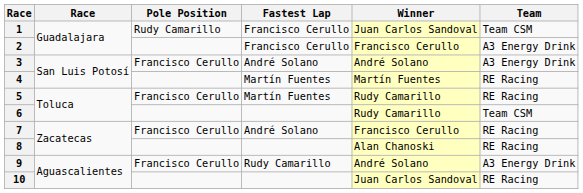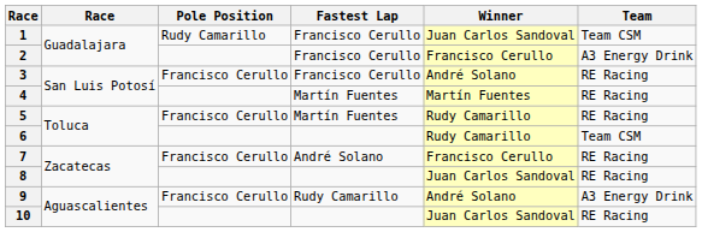 <table class="wikitable">
 <tr>
 <th>Race</th>
 <th>Race</th>
 <th>Pole Position</th>
 <th>Fastest Lap</th>
 <th>Winner</th>
 <th>Team</th>
 </tr>
 <tr>
 <th>1</th>
 <td rowspan=2> Guadalajara</td>
 <td> Rudy Camarillo</td>
 <td> Francisco Cerullo</td>
 <td style="background:#FFFFBF;"> Juan Carlos Sandoval</td>
 <td> Team CSM</td>
 </tr>
 <tr>
 <th>2</th>
 <td></td>
 <td> Francisco Cerullo</td>
 <td style="background:#FFFFBF;"> Francisco Cerullo</td>
 <td> A3 Energy Drink</td>
 </tr>
 <tr>
 <th>3</th>
 <td rowspan=2> San Luis Potosí</td>
 <td> Francisco Cerullo</td>
-<td> André Solano</td>
+<td> Francisco Cerullo</td>
 <td style="background:#FFFFBF;"> André Solano</td>
-<td> A3 Energy Drink</td>
+<td> RE Racing</td>
 </tr>
 <tr>
 <th>4</th>
 <td></td>
 <td> Martín Fuentes</td>
 <td style="background:#FFFFBF;"> Martín Fuentes</td>
 <td> RE Racing</td>
 </tr>
 <tr>
 <th>5</th>
 <td rowspan=2> Toluca</td>
 <td> Francisco Cerullo</td>
 <td> Martín Fuentes</td>
 <td style="background:#FFFFBF;"> Rudy Camarillo</td>
 <td> RE Racing</td>
 </tr>
 <tr>
 <th>6</th>
 <td></td>
 <td></td>
 <td style="background:#FFFFBF;"> Rudy Camarillo</td>
 <td> Team CSM</td>
 </tr>
 <tr>
 <th>7</th>
 <td rowspan=2> Zacatecas</td>
 <td> Francisco Cerullo</td>
 <td> André Solano</td>
 <td style="background:#FFFFBF;"> Francisco Cerullo</td>
 <td> RE Racing</td>
 </tr>
 <tr>
 <th>8</th>
 <td></td>
 <td></td>
-<td style="background:#FFFFBF;"> Alan Chanoski</td>
+<td style="background:#FFFFBF;"> Juan Carlos Sandoval</td>
 <td> RE Racing</td>
 </tr>
 <tr>
 <th>9</th>
 <td rowspan=2> Aguascalientes</td>
 <td> Francisco Cerullo</td>
 <td> Rudy Camarillo</td>
 <td style="background:#FFFFBF;"> André Solano</td>
 <td> A3 Energy Drink</td>
 </tr>
 <tr>
 <th>10</th>
 <td></td>
 <td></td>
 <td style="background:#FFFFBF;"> Juan Carlos Sandoval</td>
 <td> RE Racing</td>
 </tr>
 </table>
